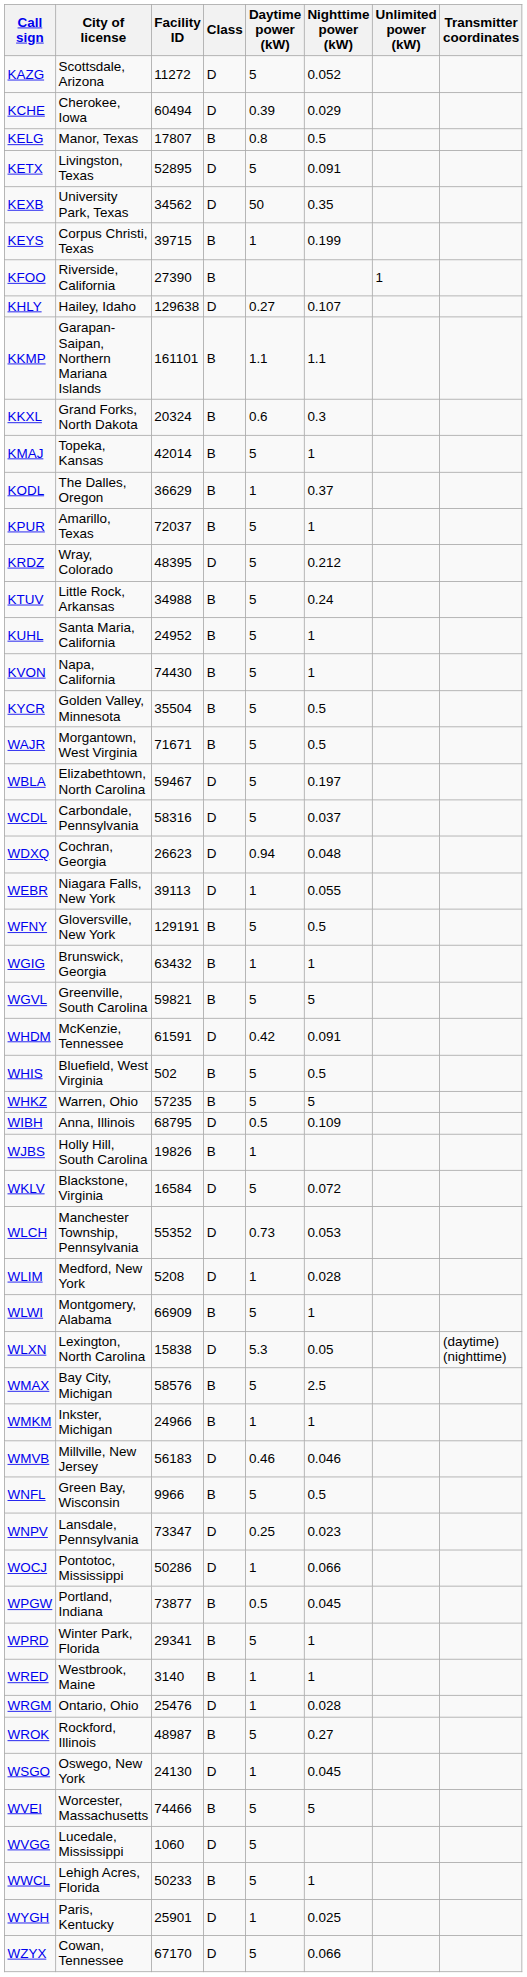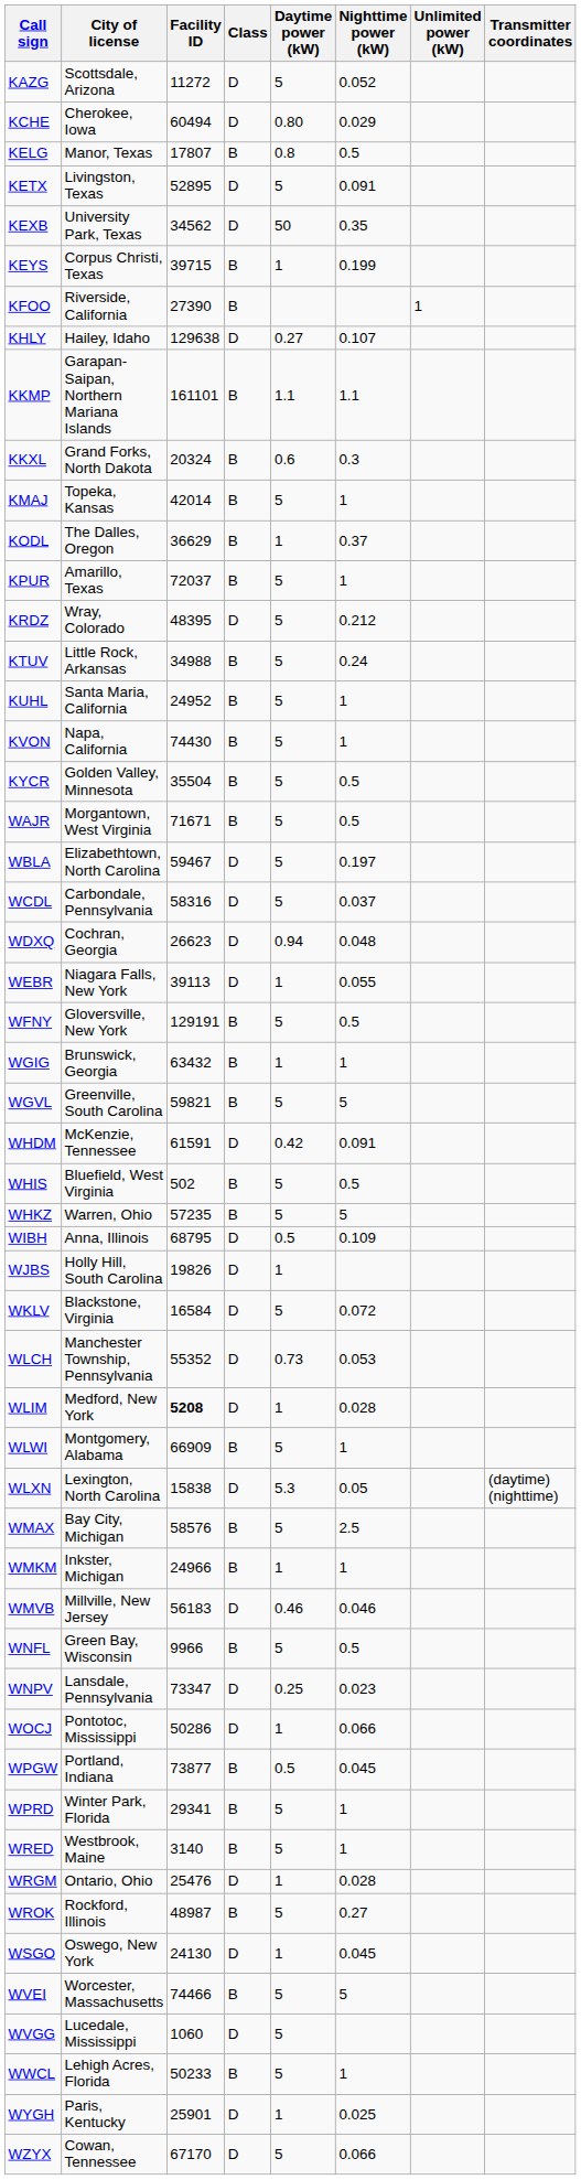 <table class="wikitable sortable">
 <tr>
 <th><a href='#'>Call sign</a></th>
 <th>City of license</th>
 <th>Facility ID</th>
 <th>Class</th>
 <th>Daytime power (kW)</th>
 <th>Nighttime power (kW)</th>
 <th>Unlimited power (kW)</th>
 <th>Transmitter coordinates</th>
 </tr>
 <tr>
 <td><a href='#'>KAZG</a></td>
 <td>Scottsdale, Arizona</td>
 <td>11272</td>
 <td>D</td>
 <td>5</td>
 <td>0.052</td>
 <td></td>
 <td></td>
 </tr>
 <tr>
 <td><a href='#'>KCHE</a></td>
 <td>Cherokee, Iowa</td>
 <td>60494</td>
 <td>D</td>
-<td>0.39</td>
+<td>0.80</td>
 <td>0.029</td>
 <td></td>
 <td></td>
 </tr>
 <tr>
 <td><a href='#'>KELG</a></td>
 <td>Manor, Texas</td>
 <td>17807</td>
 <td>B</td>
 <td>0.8</td>
 <td>0.5</td>
 <td></td>
 <td></td>
 </tr>
 <tr>
 <td><a href='#'>KETX</a></td>
 <td>Livingston, Texas</td>
 <td>52895</td>
 <td>D</td>
 <td>5</td>
 <td>0.091</td>
 <td></td>
 <td></td>
 </tr>
 <tr>
 <td><a href='#'>KEXB</a></td>
 <td>University Park, Texas</td>
 <td>34562</td>
 <td>D</td>
 <td>50</td>
 <td>0.35</td>
 <td></td>
 <td></td>
 </tr>
 <tr>
 <td><a href='#'>KEYS</a></td>
 <td>Corpus Christi, Texas</td>
 <td>39715</td>
 <td>B</td>
 <td>1</td>
 <td>0.199</td>
 <td></td>
 <td></td>
 </tr>
 <tr>
 <td><a href='#'>KFOO</a></td>
 <td>Riverside, California</td>
 <td>27390</td>
 <td>B</td>
 <td></td>
 <td></td>
 <td>1</td>
 <td></td>
 </tr>
 <tr>
 <td><a href='#'>KHLY</a></td>
 <td>Hailey, Idaho</td>
 <td>129638</td>
 <td>D</td>
 <td>0.27</td>
 <td>0.107</td>
 <td></td>
 <td></td>
 </tr>
 <tr>
 <td><a href='#'>KKMP</a></td>
 <td>Garapan-Saipan, Northern Mariana Islands</td>
 <td>161101</td>
 <td>B</td>
 <td>1.1</td>
 <td>1.1</td>
 <td></td>
 <td></td>
 </tr>
 <tr>
 <td><a href='#'>KKXL</a></td>
 <td>Grand Forks, North Dakota</td>
 <td>20324</td>
 <td>B</td>
 <td>0.6</td>
 <td>0.3</td>
 <td></td>
 <td></td>
 </tr>
 <tr>
 <td><a href='#'>KMAJ</a></td>
 <td>Topeka, Kansas</td>
 <td>42014</td>
 <td>B</td>
 <td>5</td>
 <td>1</td>
 <td></td>
 <td></td>
 </tr>
 <tr>
 <td><a href='#'>KODL</a></td>
 <td>The Dalles, Oregon</td>
 <td>36629</td>
 <td>B</td>
 <td>1</td>
 <td>0.37</td>
 <td></td>
 <td></td>
 </tr>
 <tr>
 <td><a href='#'>KPUR</a></td>
 <td>Amarillo, Texas</td>
 <td>72037</td>
 <td>B</td>
 <td>5</td>
 <td>1</td>
 <td></td>
 <td></td>
 </tr>
 <tr>
 <td><a href='#'>KRDZ</a></td>
 <td>Wray, Colorado</td>
 <td>48395</td>
 <td>D</td>
 <td>5</td>
 <td>0.212</td>
 <td></td>
 <td></td>
 </tr>
 <tr>
 <td><a href='#'>KTUV</a></td>
 <td>Little Rock, Arkansas</td>
 <td>34988</td>
 <td>B</td>
 <td>5</td>
 <td>0.24</td>
 <td></td>
 <td></td>
 </tr>
 <tr>
 <td><a href='#'>KUHL</a></td>
 <td>Santa Maria, California</td>
 <td>24952</td>
 <td>B</td>
 <td>5</td>
 <td>1</td>
 <td></td>
 <td></td>
 </tr>
 <tr>
 <td><a href='#'>KVON</a></td>
 <td>Napa, California</td>
 <td>74430</td>
 <td>B</td>
 <td>5</td>
 <td>1</td>
 <td></td>
 <td></td>
 </tr>
 <tr>
 <td><a href='#'>KYCR</a></td>
 <td>Golden Valley, Minnesota</td>
 <td>35504</td>
 <td>B</td>
 <td>5</td>
 <td>0.5</td>
 <td></td>
 <td></td>
 </tr>
 <tr>
 <td><a href='#'>WAJR</a></td>
 <td>Morgantown, West Virginia</td>
 <td>71671</td>
 <td>B</td>
 <td>5</td>
 <td>0.5</td>
 <td></td>
 <td></td>
 </tr>
 <tr>
 <td><a href='#'>WBLA</a></td>
 <td>Elizabethtown, North Carolina</td>
 <td>59467</td>
 <td>D</td>
 <td>5</td>
 <td>0.197</td>
 <td></td>
 <td></td>
 </tr>
 <tr>
 <td><a href='#'>WCDL</a></td>
 <td>Carbondale, Pennsylvania</td>
 <td>58316</td>
 <td>D</td>
 <td>5</td>
 <td>0.037</td>
 <td></td>
 <td></td>
 </tr>
 <tr>
 <td><a href='#'>WDXQ</a></td>
 <td>Cochran, Georgia</td>
 <td>26623</td>
 <td>D</td>
 <td>0.94</td>
 <td>0.048</td>
 <td></td>
 <td></td>
 </tr>
 <tr>
 <td><a href='#'>WEBR</a></td>
 <td>Niagara Falls, New York</td>
 <td>39113</td>
 <td>D</td>
 <td>1</td>
 <td>0.055</td>
 <td></td>
 <td></td>
 </tr>
 <tr>
 <td><a href='#'>WFNY</a></td>
 <td>Gloversville, New York</td>
 <td>129191</td>
 <td>B</td>
 <td>5</td>
 <td>0.5</td>
 <td></td>
 <td></td>
 </tr>
 <tr>
 <td><a href='#'>WGIG</a></td>
 <td>Brunswick, Georgia</td>
 <td>63432</td>
 <td>B</td>
 <td>1</td>
 <td>1</td>
 <td></td>
 <td></td>
 </tr>
 <tr>
 <td><a href='#'>WGVL</a></td>
 <td>Greenville, South Carolina</td>
 <td>59821</td>
 <td>B</td>
 <td>5</td>
 <td>5</td>
 <td></td>
 <td></td>
 </tr>
 <tr>
 <td><a href='#'>WHDM</a></td>
 <td>McKenzie, Tennessee</td>
 <td>61591</td>
 <td>D</td>
 <td>0.42</td>
 <td>0.091</td>
 <td></td>
 <td></td>
 </tr>
 <tr>
 <td><a href='#'>WHIS</a></td>
 <td>Bluefield, West Virginia</td>
 <td>502</td>
 <td>B</td>
 <td>5</td>
 <td>0.5</td>
 <td></td>
 <td></td>
 </tr>
 <tr>
 <td><a href='#'>WHKZ</a></td>
 <td>Warren, Ohio</td>
 <td>57235</td>
 <td>B</td>
 <td>5</td>
 <td>5</td>
 <td></td>
 <td></td>
 </tr>
 <tr>
 <td><a href='#'>WIBH</a></td>
 <td>Anna, Illinois</td>
 <td>68795</td>
 <td>D</td>
 <td>0.5</td>
 <td>0.109</td>
 <td></td>
 <td></td>
 </tr>
 <tr>
 <td><a href='#'>WJBS</a></td>
 <td>Holly Hill, South Carolina</td>
 <td>19826</td>
-<td>B</td>
+<td>D</td>
 <td>1</td>
 <td></td>
 <td></td>
 <td></td>
 </tr>
 <tr>
 <td><a href='#'>WKLV</a></td>
 <td>Blackstone, Virginia</td>
 <td>16584</td>
 <td>D</td>
 <td>5</td>
 <td>0.072</td>
 <td></td>
 <td></td>
 </tr>
 <tr>
 <td><a href='#'>WLCH</a></td>
 <td>Manchester Township, Pennsylvania</td>
 <td>55352</td>
 <td>D</td>
 <td>0.73</td>
 <td>0.053</td>
 <td></td>
 <td></td>
 </tr>
 <tr>
 <td><a href='#'>WLIM</a></td>
 <td>Medford, New York</td>
-<td>5208</td>
+<td><strong>5208</strong></td>
 <td>D</td>
 <td>1</td>
 <td>0.028</td>
 <td></td>
 <td></td>
 </tr>
 <tr>
 <td><a href='#'>WLWI</a></td>
 <td>Montgomery, Alabama</td>
 <td>66909</td>
 <td>B</td>
 <td>5</td>
 <td>1</td>
 <td></td>
 <td></td>
 </tr>
 <tr>
 <td><a href='#'>WLXN</a></td>
 <td>Lexington, North Carolina</td>
 <td>15838</td>
 <td>D</td>
 <td>5.3</td>
 <td>0.05</td>
 <td></td>
 <td> (daytime)<br> (nighttime)</td>
 </tr>
 <tr>
 <td><a href='#'>WMAX</a></td>
 <td>Bay City, Michigan</td>
 <td>58576</td>
 <td>B</td>
 <td>5</td>
 <td>2.5</td>
 <td></td>
 <td></td>
 </tr>
 <tr>
 <td><a href='#'>WMKM</a></td>
 <td>Inkster, Michigan</td>
 <td>24966</td>
 <td>B</td>
 <td>1</td>
 <td>1</td>
 <td></td>
 <td></td>
 </tr>
 <tr>
 <td><a href='#'>WMVB</a></td>
 <td>Millville, New Jersey</td>
 <td>56183</td>
 <td>D</td>
 <td>0.46</td>
 <td>0.046</td>
 <td></td>
 <td></td>
 </tr>
 <tr>
 <td><a href='#'>WNFL</a></td>
 <td>Green Bay, Wisconsin</td>
 <td>9966</td>
 <td>B</td>
 <td>5</td>
 <td>0.5</td>
 <td></td>
 <td></td>
 </tr>
 <tr>
 <td><a href='#'>WNPV</a></td>
 <td>Lansdale, Pennsylvania</td>
 <td>73347</td>
 <td>D</td>
 <td>0.25</td>
 <td>0.023</td>
 <td></td>
 <td></td>
 </tr>
 <tr>
 <td><a href='#'>WOCJ</a></td>
 <td>Pontotoc, Mississippi</td>
 <td>50286</td>
 <td>D</td>
 <td>1</td>
 <td>0.066</td>
 <td></td>
 <td></td>
 </tr>
 <tr>
 <td><a href='#'>WPGW</a></td>
 <td>Portland, Indiana</td>
 <td>73877</td>
 <td>B</td>
 <td>0.5</td>
 <td>0.045</td>
 <td></td>
 <td></td>
 </tr>
 <tr>
 <td><a href='#'>WPRD</a></td>
 <td>Winter Park, Florida</td>
 <td>29341</td>
 <td>B</td>
 <td>5</td>
 <td>1</td>
 <td></td>
 <td></td>
 </tr>
 <tr>
 <td><a href='#'>WRED</a></td>
 <td>Westbrook, Maine</td>
 <td>3140</td>
 <td>B</td>
-<td>1</td>
+<td>5</td>
 <td>1</td>
 <td></td>
 <td></td>
 </tr>
 <tr>
 <td><a href='#'>WRGM</a></td>
 <td>Ontario, Ohio</td>
 <td>25476</td>
 <td>D</td>
 <td>1</td>
 <td>0.028</td>
 <td></td>
 <td></td>
 </tr>
 <tr>
 <td><a href='#'>WROK</a></td>
 <td>Rockford, Illinois</td>
 <td>48987</td>
 <td>B</td>
 <td>5</td>
 <td>0.27</td>
 <td></td>
 <td></td>
 </tr>
 <tr>
 <td><a href='#'>WSGO</a></td>
 <td>Oswego, New York</td>
 <td>24130</td>
 <td>D</td>
 <td>1</td>
 <td>0.045</td>
 <td></td>
 <td></td>
 </tr>
 <tr>
 <td><a href='#'>WVEI</a></td>
 <td>Worcester, Massachusetts</td>
 <td>74466</td>
 <td>B</td>
 <td>5</td>
 <td>5</td>
 <td></td>
 <td></td>
 </tr>
 <tr>
 <td><a href='#'>WVGG</a></td>
 <td>Lucedale, Mississippi</td>
 <td>1060</td>
 <td>D</td>
 <td>5</td>
 <td></td>
 <td></td>
 <td></td>
 </tr>
 <tr>
 <td><a href='#'>WWCL</a></td>
 <td>Lehigh Acres, Florida</td>
 <td>50233</td>
 <td>B</td>
 <td>5</td>
 <td>1</td>
 <td></td>
 <td></td>
 </tr>
 <tr>
 <td><a href='#'>WYGH</a></td>
 <td>Paris, Kentucky</td>
 <td>25901</td>
 <td>D</td>
 <td>1</td>
 <td>0.025</td>
 <td></td>
 <td></td>
 </tr>
 <tr>
 <td><a href='#'>WZYX</a></td>
 <td>Cowan, Tennessee</td>
 <td>67170</td>
 <td>D</td>
 <td>5</td>
 <td>0.066</td>
 <td></td>
 <td></td>
 </tr>
 </table>
